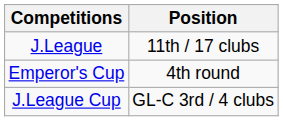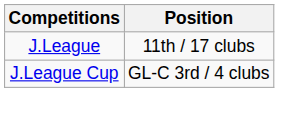 <table class="wikitable" style="text-align:center;">
 <tr>
 <th>Competitions</th>
 <th>Position</th>
 </tr>
 <tr>
 <td><a href='#'>J.League</a></td>
 <td>11th / 17 clubs</td>
 </tr>
 <tr>
-<td><a href='#'>Emperor's Cup</a></td>
-<td>4th round</td>
-</tr>
-<tr>
 <td><a href='#'>J.League Cup</a></td>
 <td>GL-C 3rd / 4 clubs</td>
 </tr>
 </table>
